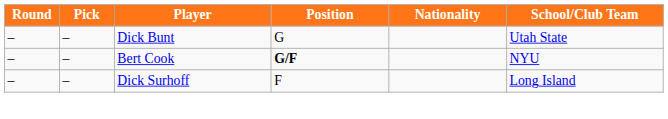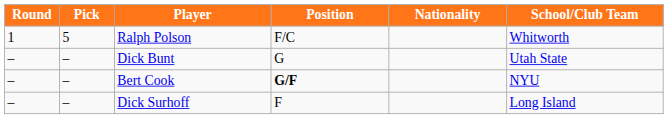 <table class="wikitable sortable sortable">
 <tr>
 <th style="background:#FF7518;color:#FFFFFF;" width="7%">Round</th>
 <th style="background:#FF7518;color:#FFFFFF;" width="7%">Pick</th>
 <th style="background:#FF7518;color:#FFFFFF;" width="20%">Player</th>
 <th style="background:#FF7518;color:#FFFFFF;" width="15%">Position</th>
 <th style="background:#FF7518;color:#FFFFFF;" width="15%">Nationality</th>
 <th style="background:#FF7518;color:#FFFFFF;" width="20%">School/Club Team</th>
+</tr>
+<tr>
+<td>1</td>
+<td>5</td>
+<td><a href='#'>Ralph Polson</a></td>
+<td>F/C</td>
+<td></td>
+<td><a href='#'>Whitworth</a></td>
 </tr>
 <tr>
 <td>–</td>
 <td>–</td>
 <td><a href='#'>Dick Bunt</a></td>
 <td>G</td>
 <td></td>
 <td><a href='#'>Utah State</a></td>
 </tr>
 <tr>
 <td>–</td>
 <td>–</td>
 <td><a href='#'>Bert Cook</a></td>
 <td><strong>G/F</strong></td>
 <td></td>
 <td><a href='#'>NYU</a></td>
 </tr>
 <tr>
 <td>–</td>
 <td>–</td>
 <td><a href='#'>Dick Surhoff</a></td>
 <td>F</td>
 <td></td>
 <td><a href='#'>Long Island</a></td>
 </tr>
 </table>
